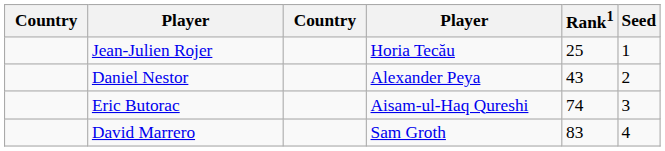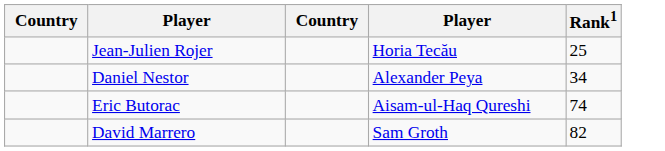 <table class="sortable wikitable">
 <tr>
 <th width="70">Country</th>
 <th width="175">Player</th>
 <th width="70">Country</th>
 <th width="175">Player</th>
 <th>Rank<sup>1</sup></th>
-<th>Seed</th>
 </tr>
 <tr>
 <td></td>
 <td><a href='#'>Jean-Julien Rojer</a></td>
 <td></td>
 <td><a href='#'>Horia Tecău</a></td>
 <td>25</td>
-<td>1</td>
 </tr>
 <tr>
 <td></td>
 <td><a href='#'>Daniel Nestor</a></td>
 <td></td>
 <td><a href='#'>Alexander Peya</a></td>
-<td>43</td>
-<td>2</td>
+<td>34</td>
 </tr>
 <tr>
 <td></td>
 <td><a href='#'>Eric Butorac</a></td>
 <td></td>
 <td><a href='#'>Aisam-ul-Haq Qureshi</a></td>
 <td>74</td>
-<td>3</td>
 </tr>
 <tr>
 <td></td>
 <td><a href='#'>David Marrero</a></td>
 <td></td>
 <td><a href='#'>Sam Groth</a></td>
-<td>83</td>
-<td>4</td>
+<td>82</td>
 </tr>
 </table>
